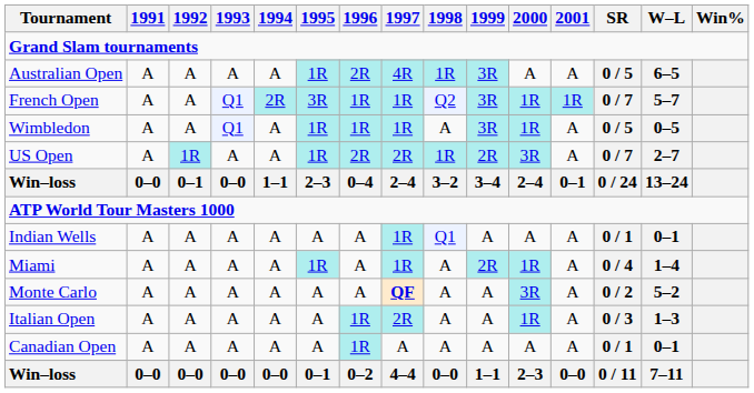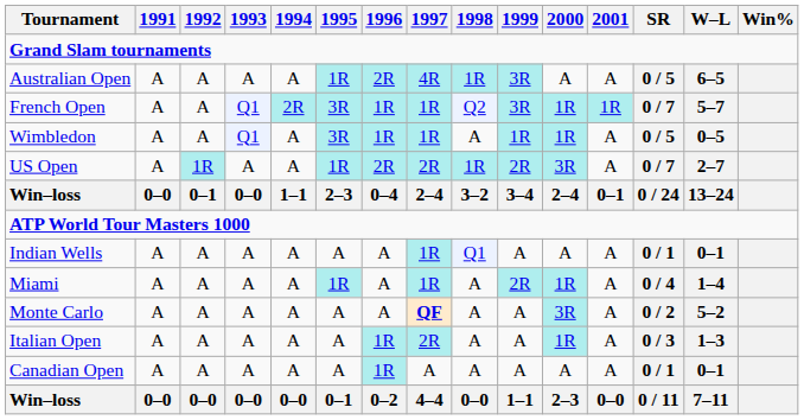 <table class=wikitable style=text-align:center>
 <tr>
 <th>Tournament</th>
 <th><a href='#'>1991</a></th>
 <th><a href='#'>1992</a></th>
 <th><a href='#'>1993</a></th>
 <th><a href='#'>1994</a></th>
 <th><a href='#'>1995</a></th>
 <th><a href='#'>1996</a></th>
 <th><a href='#'>1997</a></th>
 <th><a href='#'>1998</a></th>
 <th><a href='#'>1999</a></th>
 <th><a href='#'>2000</a></th>
 <th><a href='#'>2001</a></th>
 <th>SR</th>
 <th>W–L</th>
 <th>Win%</th>
 </tr>
 <tr>
 <td colspan=25 style=text-align:left><a href='#'><strong>Grand Slam tournaments</strong></a></td>
 </tr>
 <tr>
 <td align=left><a href='#'>Australian Open</a></td>
 <td>A</td>
 <td>A</td>
 <td>A</td>
 <td>A</td>
 <td bgcolor=afeeee><a href='#'>1R</a></td>
 <td bgcolor=afeeee><a href='#'>2R</a></td>
 <td bgcolor=afeeee><a href='#'>4R</a></td>
 <td bgcolor=afeeee><a href='#'>1R</a></td>
 <td bgcolor=afeeee><a href='#'>3R</a></td>
 <td>A</td>
 <td>A</td>
 <th>0 / 5</th>
 <th>6–5</th>
 <th></th>
 </tr>
 <tr>
 <td align=left><a href='#'>French Open</a></td>
 <td>A</td>
 <td>A</td>
 <td bgcolor=ecf2ff><a href='#'>Q1</a></td>
 <td bgcolor=afeeee><a href='#'>2R</a></td>
 <td bgcolor=afeeee><a href='#'>3R</a></td>
 <td bgcolor=afeeee><a href='#'>1R</a></td>
 <td bgcolor=afeeee><a href='#'>1R</a></td>
 <td bgcolor=ecf2ff><a href='#'>Q2</a></td>
 <td bgcolor=afeeee><a href='#'>3R</a></td>
 <td bgcolor=afeeee><a href='#'>1R</a></td>
 <td bgcolor=afeeee><a href='#'>1R</a></td>
 <th>0 / 7</th>
 <th>5–7</th>
 <th></th>
 </tr>
 <tr>
 <td align=left><a href='#'>Wimbledon</a></td>
 <td>A</td>
 <td>A</td>
 <td bgcolor=ecf2ff><a href='#'>Q1</a></td>
 <td>A</td>
-<td bgcolor=afeeee><a href='#'>1R</a></td>
+<td bgcolor=afeeee><a href='#'>3R</a></td>
 <td bgcolor=afeeee><a href='#'>1R</a></td>
 <td bgcolor=afeeee><a href='#'>1R</a></td>
 <td>A</td>
-<td bgcolor=afeeee><a href='#'>3R</a></td>
+<td bgcolor=afeeee><a href='#'>1R</a></td>
 <td bgcolor=afeeee><a href='#'>1R</a></td>
 <td>A</td>
 <th>0 / 5</th>
 <th>0–5</th>
 <th></th>
 </tr>
 <tr>
 <td align=left><a href='#'>US Open</a></td>
 <td>A</td>
 <td bgcolor=afeeee><a href='#'>1R</a></td>
 <td>A</td>
 <td>A</td>
 <td bgcolor=afeeee><a href='#'>1R</a></td>
 <td bgcolor=afeeee><a href='#'>2R</a></td>
 <td bgcolor=afeeee><a href='#'>2R</a></td>
 <td bgcolor=afeeee><a href='#'>1R</a></td>
 <td bgcolor=afeeee><a href='#'>2R</a></td>
 <td bgcolor=afeeee><a href='#'>3R</a></td>
 <td>A</td>
 <th>0 / 7</th>
 <th>2–7</th>
 <th></th>
 </tr>
 <tr>
 <th style=text-align:left>Win–loss</th>
 <th>0–0</th>
 <th>0–1</th>
 <th>0–0</th>
 <th>1–1</th>
 <th>2–3</th>
 <th>0–4</th>
 <th>2–4</th>
 <th>3–2</th>
 <th>3–4</th>
 <th>2–4</th>
 <th>0–1</th>
 <th>0 / 24</th>
 <th>13–24</th>
 <th></th>
 </tr>
 <tr>
 <td colspan=15 align=left><strong><a href='#'>ATP World Tour Masters 1000</a></strong></td>
 </tr>
 <tr>
 <td align=left><a href='#'>Indian Wells</a></td>
 <td>A</td>
 <td>A</td>
 <td>A</td>
 <td>A</td>
 <td>A</td>
 <td>A</td>
 <td bgcolor=afeeee><a href='#'>1R</a></td>
 <td bgcolor=ecf2ff><a href='#'>Q1</a></td>
 <td>A</td>
 <td>A</td>
 <td>A</td>
 <th>0 / 1</th>
 <th>0–1</th>
 <th></th>
 </tr>
 <tr>
 <td align=left><a href='#'>Miami</a></td>
 <td>A</td>
 <td>A</td>
 <td>A</td>
 <td>A</td>
 <td bgcolor=afeeee><a href='#'>1R</a></td>
 <td>A</td>
 <td bgcolor=afeeee><a href='#'>1R</a></td>
 <td>A</td>
 <td bgcolor=afeeee><a href='#'>2R</a></td>
 <td bgcolor=afeeee><a href='#'>1R</a></td>
 <td>A</td>
 <th>0 / 4</th>
 <th>1–4</th>
 <th></th>
 </tr>
 <tr>
 <td align=left><a href='#'>Monte Carlo</a></td>
 <td>A</td>
 <td>A</td>
 <td>A</td>
 <td>A</td>
 <td>A</td>
 <td>A</td>
 <td bgcolor=ffebcd><strong><a href='#'>QF</a></strong></td>
 <td>A</td>
 <td>A</td>
 <td bgcolor=afeeee><a href='#'>3R</a></td>
 <td>A</td>
 <th>0 / 2</th>
 <th>5–2</th>
 <th></th>
 </tr>
 <tr>
 <td align=left><a href='#'>Italian Open</a></td>
 <td>A</td>
 <td>A</td>
 <td>A</td>
 <td>A</td>
 <td>A</td>
 <td bgcolor=afeeee><a href='#'>1R</a></td>
 <td bgcolor=afeeee><a href='#'>2R</a></td>
 <td>A</td>
 <td>A</td>
 <td bgcolor=afeeee><a href='#'>1R</a></td>
 <td>A</td>
 <th>0 / 3</th>
 <th>1–3</th>
 <th></th>
 </tr>
 <tr>
 <td align=left><a href='#'>Canadian Open</a></td>
 <td>A</td>
 <td>A</td>
 <td>A</td>
 <td>A</td>
 <td>A</td>
 <td bgcolor=afeeee><a href='#'>1R</a></td>
 <td>A</td>
 <td>A</td>
 <td>A</td>
 <td>A</td>
 <td>A</td>
 <th>0 / 1</th>
 <th>0–1</th>
 <th></th>
 </tr>
 <tr>
 <th style=text-align:left>Win–loss</th>
 <th>0–0</th>
 <th>0–0</th>
 <th>0–0</th>
 <th>0–0</th>
 <th>0–1</th>
 <th>0–2</th>
 <th>4–4</th>
 <th>0–0</th>
 <th>1–1</th>
 <th>2–3</th>
 <th>0–0</th>
 <th>0 / 11</th>
 <th>7–11</th>
 <th></th>
 </tr>
 </table>
